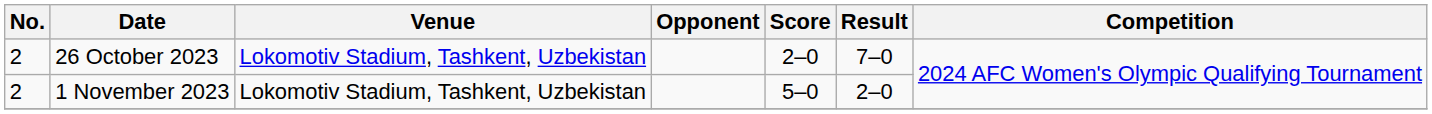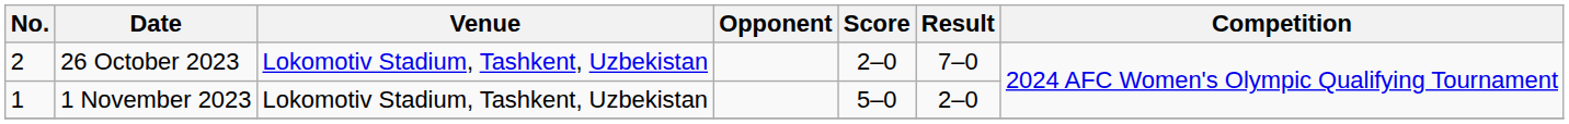 <table class="wikitable sortable">
 <tr>
 <th scope="col">No.</th>
 <th scope="col">Date</th>
 <th scope="col">Venue</th>
 <th scope="col">Opponent</th>
 <th scope="col">Score</th>
 <th scope="col">Result</th>
 <th scope="col">Competition</th>
 </tr>
 <tr>
 <td>2</td>
 <td>26 October 2023</td>
 <td><a href='#'>Lokomotiv Stadium</a>, <a href='#'>Tashkent</a>, <a href='#'>Uzbekistan</a></td>
 <td></td>
 <td align=center>2–0</td>
 <td align=center>7–0</td>
 <td rowspan="2"><a href='#'>2024 AFC Women's Olympic Qualifying Tournament</a></td>
 </tr>
 <tr>
-<td>2</td>
+<td>1</td>
 <td>1 November 2023</td>
 <td>Lokomotiv Stadium, Tashkent, Uzbekistan</td>
 <td></td>
 <td align=center>5–0</td>
 <td align=center>2–0</td>
 </tr>
 <tr>
 </tr>
 </table>
